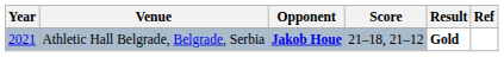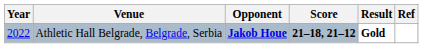 <table class="sortable wikitable" style="font-size: 90%;">
 <tr>
 <th>Year</th>
 <th>Venue</th>
 <th>Opponent</th>
 <th>Score</th>
 <th>Result</th>
 <th>Ref</th>
 </tr>
 <tr style="background:#AABBCC">
-<td align="center"><a href='#'>2021</a></td>
+<td align="center"><a href='#'>2022</a></td>
 <td align="left">Athletic Hall Belgrade, <a href='#'>Belgrade</a>, Serbia</td>
 <td align="left"><strong> <a href='#'>Jakob Houe</a></strong></td>
-<td align="left">21–18, 21–12</td>
+<td align="left"><strong>21–18, 21–12</strong></td>
 <td style="text-align:left; background:white"> <strong>Gold</strong></td>
 <td style="text-align:center; background:white"></td>
 </tr>
 </table>
